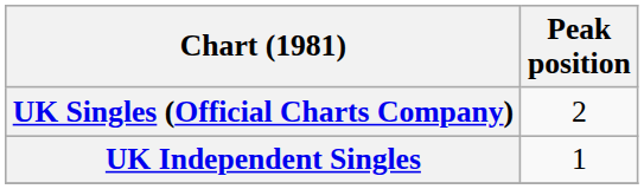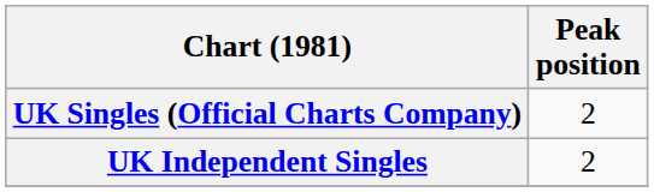 <table class="wikitable sortable plainrowheaders" style="text-align:center">
 <tr>
 <th scope="col">Chart (1981)</th>
 <th scope="col">Peak<br>position</th>
 </tr>
 <tr>
 <th scope="row"><a href='#'>UK Singles</a> (<a href='#'>Official Charts Company</a>)</th>
 <td>2</td>
 </tr>
 <tr>
 <th scope="row"><a href='#'>UK Independent Singles</a></th>
-<td>1</td>
+<td>2</td>
 </tr>
 <tr>
 </tr>
 </table>
